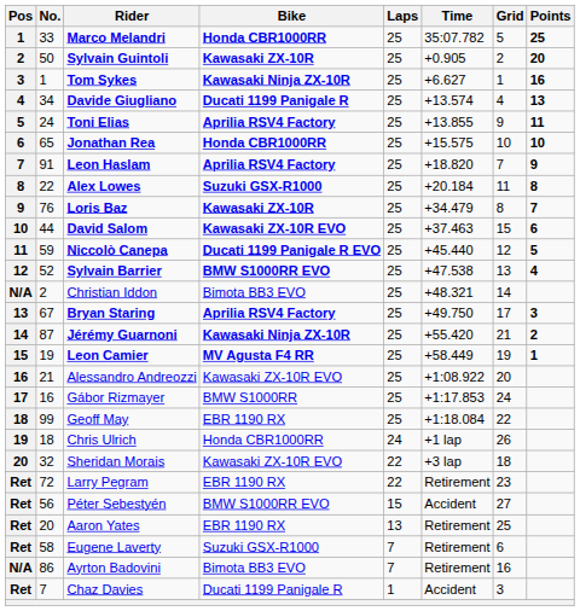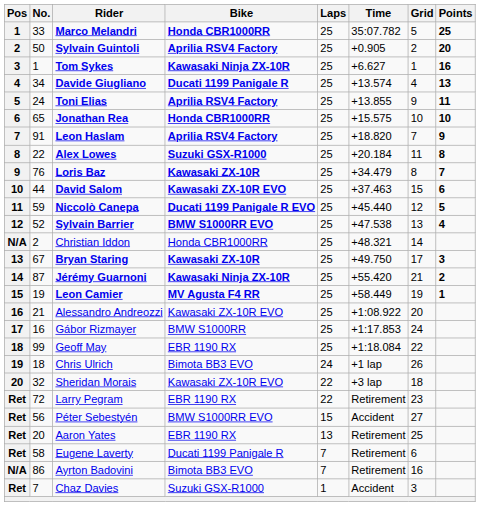 <table class="wikitable" style="font-size: 95%;">
 <tr>
 <th>Pos</th>
 <th>No.</th>
 <th>Rider</th>
 <th>Bike</th>
 <th>Laps</th>
 <th>Time</th>
 <th>Grid</th>
 <th>Points</th>
 </tr>
 <tr>
 <th>1</th>
 <td>33</td>
 <td> <strong><a href='#'>Marco Melandri</a></strong></td>
 <td><strong><a href='#'>Honda CBR1000RR</a></strong></td>
 <td>25</td>
 <td>35:07.782</td>
 <td>5</td>
 <td><strong>25</strong></td>
 </tr>
 <tr>
 <th>2</th>
 <td>50</td>
 <td> <strong><a href='#'>Sylvain Guintoli</a></strong></td>
-<td><strong><a href='#'>Kawasaki ZX-10R</a></strong></td>
+<td><strong><a href='#'>Aprilia RSV4 Factory</a></strong></td>
 <td>25</td>
 <td>+0.905</td>
 <td>2</td>
 <td><strong>20</strong></td>
 </tr>
 <tr>
 <th>3</th>
 <td>1</td>
 <td> <strong><a href='#'>Tom Sykes</a></strong></td>
 <td><strong><a href='#'>Kawasaki Ninja ZX-10R</a></strong></td>
 <td>25</td>
 <td>+6.627</td>
 <td>1</td>
 <td><strong>16</strong></td>
 </tr>
 <tr>
 <th>4</th>
 <td>34</td>
 <td> <strong><a href='#'>Davide Giugliano</a></strong></td>
 <td><strong><a href='#'>Ducati 1199 Panigale R</a></strong></td>
 <td>25</td>
 <td>+13.574</td>
 <td>4</td>
 <td><strong>13</strong></td>
 </tr>
 <tr>
 <th>5</th>
 <td>24</td>
 <td> <strong><a href='#'>Toni Elias</a></strong></td>
 <td><strong><a href='#'>Aprilia RSV4 Factory</a></strong></td>
 <td>25</td>
 <td>+13.855</td>
 <td>9</td>
 <td><strong>11</strong></td>
 </tr>
 <tr>
 <th>6</th>
 <td>65</td>
 <td> <strong><a href='#'>Jonathan Rea</a></strong></td>
 <td><strong><a href='#'>Honda CBR1000RR</a></strong></td>
 <td>25</td>
 <td>+15.575</td>
 <td>10</td>
 <td><strong>10</strong></td>
 </tr>
 <tr>
 <th>7</th>
 <td>91</td>
 <td> <strong><a href='#'>Leon Haslam</a></strong></td>
 <td><strong><a href='#'>Aprilia RSV4 Factory</a></strong></td>
 <td>25</td>
 <td>+18.820</td>
 <td>7</td>
 <td><strong>9</strong></td>
 </tr>
 <tr>
 <th>8</th>
 <td>22</td>
 <td> <strong><a href='#'>Alex Lowes</a></strong></td>
 <td><strong><a href='#'>Suzuki GSX-R1000</a></strong></td>
 <td>25</td>
 <td>+20.184</td>
 <td>11</td>
 <td><strong>8</strong></td>
 </tr>
 <tr>
 <th>9</th>
 <td>76</td>
 <td> <strong><a href='#'>Loris Baz</a></strong></td>
 <td><strong><a href='#'>Kawasaki ZX-10R</a></strong></td>
 <td>25</td>
 <td>+34.479</td>
 <td>8</td>
 <td><strong>7</strong></td>
 </tr>
 <tr>
 <th>10</th>
 <td>44</td>
 <td> <strong><a href='#'>David Salom</a></strong></td>
 <td><strong><a href='#'>Kawasaki ZX-10R EVO</a></strong></td>
 <td>25</td>
 <td>+37.463</td>
 <td>15</td>
 <td><strong>6</strong></td>
 </tr>
 <tr>
 <th>11</th>
 <td>59</td>
 <td> <strong><a href='#'>Niccolò Canepa</a></strong></td>
 <td><strong><a href='#'>Ducati 1199 Panigale R EVO</a></strong></td>
 <td>25</td>
 <td>+45.440</td>
 <td>12</td>
 <td><strong>5</strong></td>
 </tr>
 <tr>
 <th>12</th>
 <td>52</td>
 <td> <strong><a href='#'>Sylvain Barrier</a></strong></td>
 <td><strong><a href='#'>BMW S1000RR EVO</a></strong></td>
 <td>25</td>
 <td>+47.538</td>
 <td>13</td>
 <td><strong>4</strong></td>
 </tr>
 <tr>
 <th>N/A</th>
 <td>2</td>
 <td> <a href='#'>Christian Iddon</a></td>
-<td><a href='#'>Bimota BB3 EVO</a></td>
+<td><a href='#'>Honda CBR1000RR</a></td>
 <td>25</td>
 <td>+48.321</td>
 <td>14</td>
 <td></td>
 </tr>
 <tr>
 <th>13</th>
 <td>67</td>
 <td> <strong><a href='#'>Bryan Staring</a></strong></td>
-<td><strong><a href='#'>Aprilia RSV4 Factory</a></strong></td>
+<td><strong><a href='#'>Kawasaki ZX-10R</a></strong></td>
 <td>25</td>
 <td>+49.750</td>
 <td>17</td>
 <td><strong>3</strong></td>
 </tr>
 <tr>
 <th>14</th>
 <td>87</td>
 <td> <strong><a href='#'>Jérémy Guarnoni</a></strong></td>
 <td><strong><a href='#'>Kawasaki Ninja ZX-10R</a></strong></td>
 <td>25</td>
 <td>+55.420</td>
 <td>21</td>
 <td><strong>2</strong></td>
 </tr>
 <tr>
 <th>15</th>
 <td>19</td>
 <td> <strong><a href='#'>Leon Camier</a></strong></td>
 <td><strong><a href='#'>MV Agusta F4 RR</a></strong></td>
 <td>25</td>
 <td>+58.449</td>
 <td>19</td>
 <td><strong>1</strong></td>
 </tr>
 <tr>
 <th>16</th>
 <td>21</td>
 <td> <a href='#'>Alessandro Andreozzi</a></td>
 <td><a href='#'>Kawasaki ZX-10R EVO</a></td>
 <td>25</td>
 <td>+1:08.922</td>
 <td>20</td>
 <td></td>
 </tr>
 <tr>
 <th>17</th>
 <td>16</td>
 <td> <a href='#'>Gábor Rizmayer</a></td>
 <td><a href='#'>BMW S1000RR</a></td>
 <td>25</td>
 <td>+1:17.853</td>
 <td>24</td>
 <td></td>
 </tr>
 <tr>
 <th>18</th>
 <td>99</td>
 <td> <a href='#'>Geoff May</a></td>
 <td><a href='#'>EBR 1190 RX</a></td>
 <td>25</td>
 <td>+1:18.084</td>
 <td>22</td>
 <td></td>
 </tr>
 <tr>
 <th>19</th>
 <td>18</td>
 <td> <a href='#'>Chris Ulrich</a></td>
-<td><a href='#'>Honda CBR1000RR</a></td>
+<td><a href='#'>Bimota BB3 EVO</a></td>
 <td>24</td>
 <td>+1 lap</td>
 <td>26</td>
 <td></td>
 </tr>
 <tr>
 <th>20</th>
 <td>32</td>
 <td> <a href='#'>Sheridan Morais</a></td>
 <td><a href='#'>Kawasaki ZX-10R EVO</a></td>
 <td>22</td>
 <td>+3 lap</td>
 <td>18</td>
 <td></td>
 </tr>
 <tr>
 <th>Ret</th>
 <td>72</td>
 <td> <a href='#'>Larry Pegram</a></td>
 <td><a href='#'>EBR 1190 RX</a></td>
 <td>22</td>
 <td>Retirement</td>
 <td>23</td>
 <td></td>
 </tr>
 <tr>
 <th>Ret</th>
 <td>56</td>
 <td> <a href='#'>Péter Sebestyén</a></td>
 <td><a href='#'>BMW S1000RR EVO</a></td>
 <td>15</td>
 <td>Accident</td>
 <td>27</td>
 <td></td>
 </tr>
 <tr>
 <th>Ret</th>
 <td>20</td>
 <td> <a href='#'>Aaron Yates</a></td>
 <td><a href='#'>EBR 1190 RX</a></td>
 <td>13</td>
 <td>Retirement</td>
 <td>25</td>
 <td></td>
 </tr>
 <tr>
 <th>Ret</th>
 <td>58</td>
 <td> <a href='#'>Eugene Laverty</a></td>
-<td><a href='#'>Suzuki GSX-R1000</a></td>
+<td><a href='#'>Ducati 1199 Panigale R</a></td>
 <td>7</td>
 <td>Retirement</td>
 <td>6</td>
 <td></td>
 </tr>
 <tr>
 <th>N/A</th>
 <td>86</td>
 <td> <a href='#'>Ayrton Badovini</a></td>
 <td><a href='#'>Bimota BB3 EVO</a></td>
 <td>7</td>
 <td>Retirement</td>
 <td>16</td>
 <td></td>
 </tr>
 <tr>
 <th>Ret</th>
 <td>7</td>
 <td> <a href='#'>Chaz Davies</a></td>
-<td><a href='#'>Ducati 1199 Panigale R</a></td>
+<td><a href='#'>Suzuki GSX-R1000</a></td>
 <td>1</td>
 <td>Accident</td>
 <td>3</td>
 <td></td>
 </tr>
 <tr>
 <th colspan=8></th>
 </tr>
 </table>
